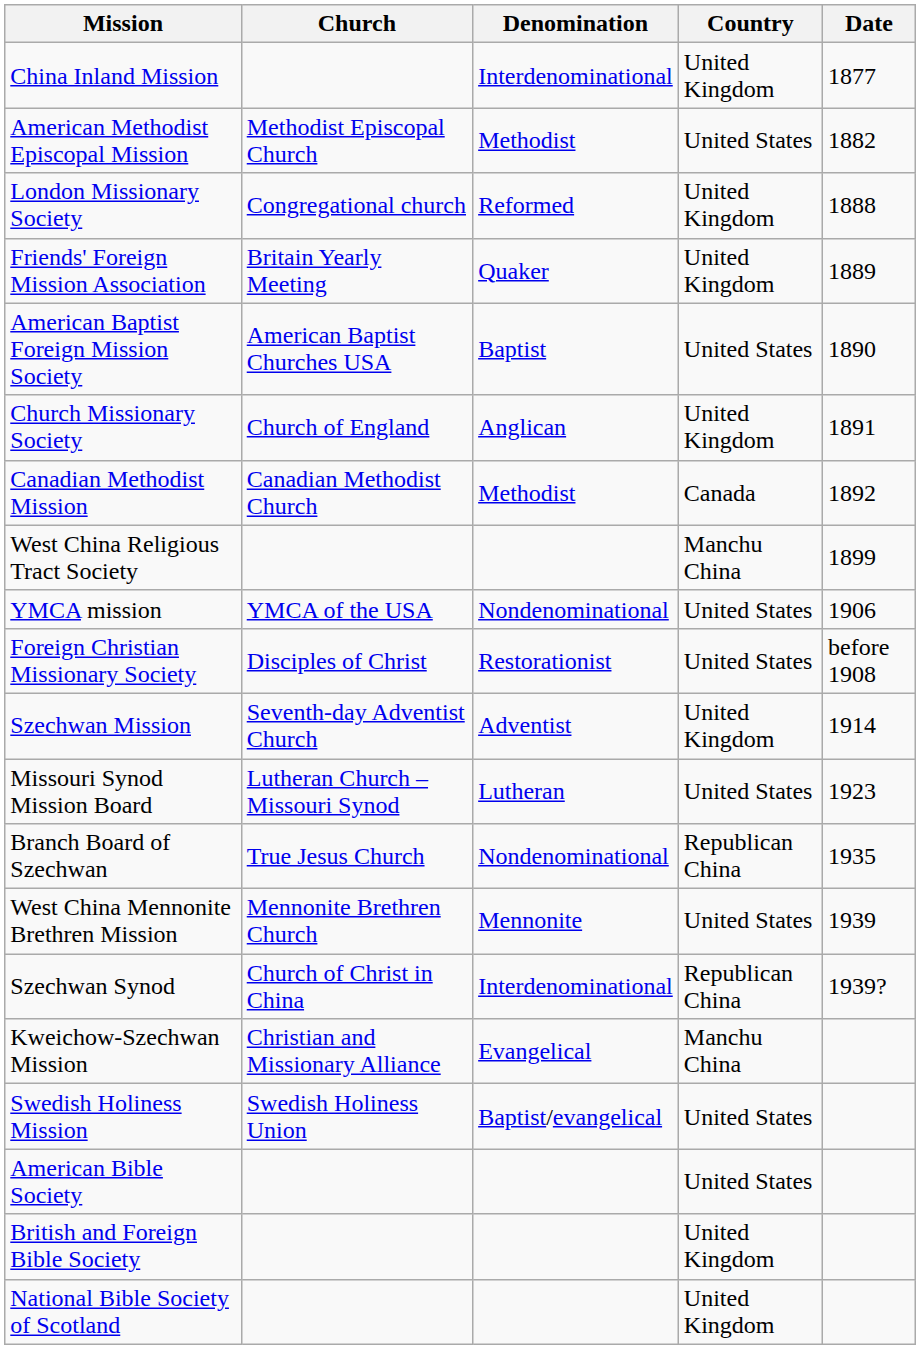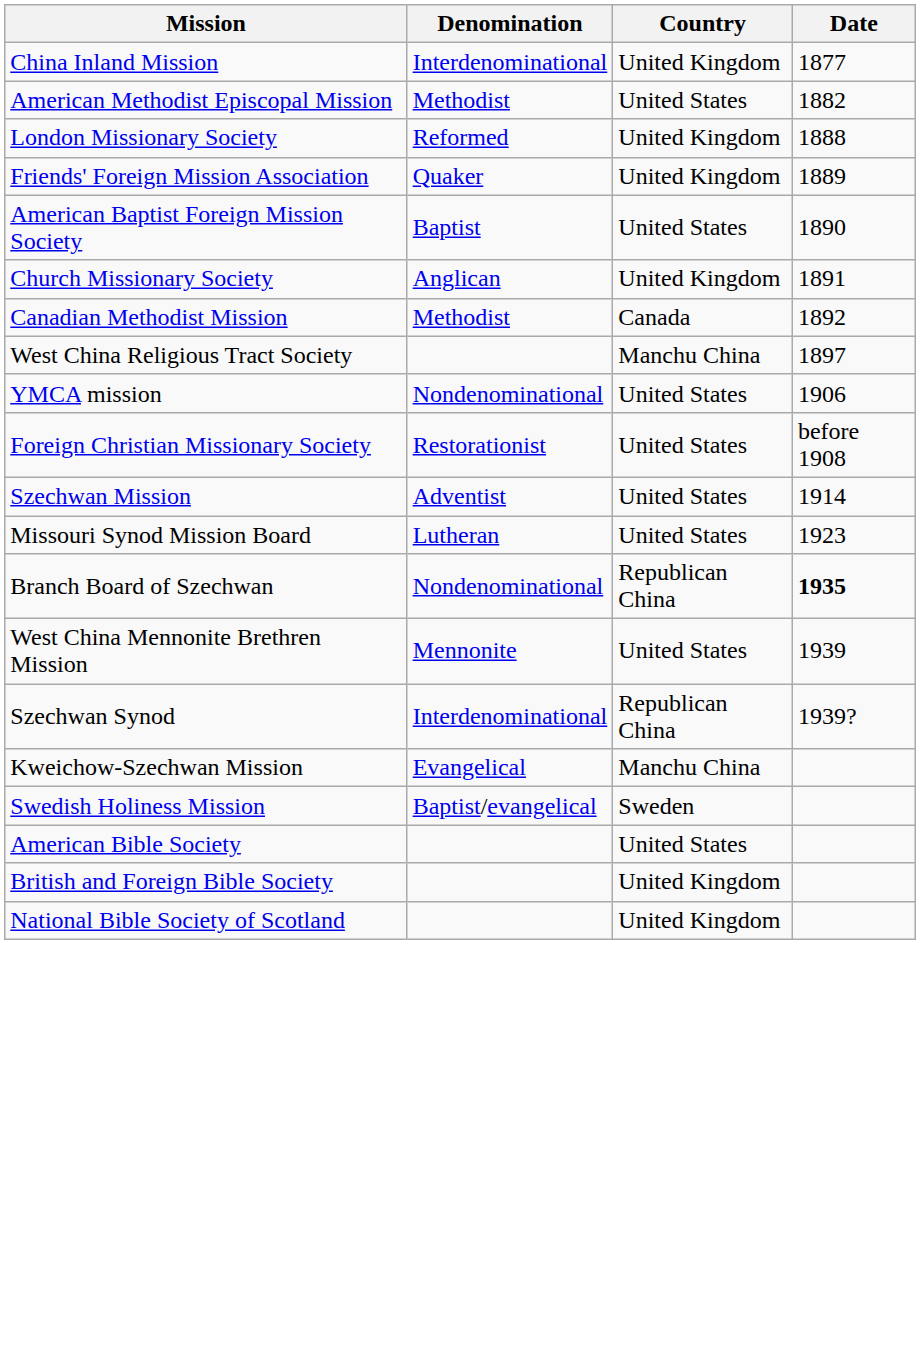 <table class="wikitable">
 <tr>
 <th>Mission</th>
-<th>Church</th>
 <th>Denomination</th>
 <th>Country</th>
 <th>Date</th>
 </tr>
 <tr>
 <td><a href='#'>China Inland Mission</a></td>
-<td></td>
 <td><a href='#'>Interdenominational</a></td>
 <td>United Kingdom</td>
 <td>1877</td>
 </tr>
 <tr>
 <td><a href='#'>American Methodist Episcopal Mission</a></td>
-<td><a href='#'>Methodist Episcopal Church</a></td>
 <td><a href='#'>Methodist</a></td>
 <td>United States</td>
 <td>1882</td>
 </tr>
 <tr>
 <td><a href='#'>London Missionary Society</a></td>
-<td><a href='#'>Congregational church</a></td>
 <td><a href='#'>Reformed</a></td>
 <td>United Kingdom</td>
 <td>1888</td>
 </tr>
 <tr>
 <td><a href='#'>Friends' Foreign Mission Association</a></td>
-<td><a href='#'>Britain Yearly Meeting</a></td>
 <td><a href='#'>Quaker</a></td>
 <td>United Kingdom</td>
 <td>1889</td>
 </tr>
 <tr>
 <td><a href='#'>American Baptist Foreign Mission Society</a></td>
-<td><a href='#'>American Baptist Churches USA</a></td>
 <td><a href='#'>Baptist</a></td>
 <td>United States</td>
 <td>1890</td>
 </tr>
 <tr>
 <td><a href='#'>Church Missionary Society</a></td>
-<td><a href='#'>Church of England</a></td>
 <td><a href='#'>Anglican</a></td>
 <td>United Kingdom</td>
 <td>1891</td>
 </tr>
 <tr>
 <td><a href='#'>Canadian Methodist Mission</a></td>
-<td><a href='#'>Canadian Methodist Church</a></td>
 <td><a href='#'>Methodist</a></td>
 <td>Canada</td>
 <td>1892</td>
 </tr>
 <tr>
 <td>West China Religious Tract Society</td>
 <td></td>
-<td></td>
 <td>Manchu China</td>
-<td>1899</td>
+<td>1897</td>
 </tr>
 <tr>
 <td><a href='#'>YMCA</a> mission</td>
-<td><a href='#'>YMCA of the USA</a></td>
 <td><a href='#'>Nondenominational</a></td>
 <td>United States</td>
 <td>1906</td>
 </tr>
 <tr>
 <td><a href='#'>Foreign Christian Missionary Society</a></td>
-<td><a href='#'>Disciples of Christ</a></td>
 <td><a href='#'>Restorationist</a></td>
 <td>United States</td>
 <td>before 1908</td>
 </tr>
 <tr>
 <td><a href='#'>Szechwan Mission</a></td>
-<td><a href='#'>Seventh-day Adventist Church</a></td>
 <td><a href='#'>Adventist</a></td>
-<td>United Kingdom</td>
+<td>United States</td>
 <td>1914</td>
 </tr>
 <tr>
 <td>Missouri Synod Mission Board</td>
-<td><a href='#'>Lutheran Church – Missouri Synod</a></td>
 <td><a href='#'>Lutheran</a></td>
 <td>United States</td>
 <td>1923</td>
 </tr>
 <tr>
 <td>Branch Board of Szechwan</td>
-<td><a href='#'>True Jesus Church</a></td>
 <td><a href='#'>Nondenominational</a></td>
 <td>Republican China</td>
-<td>1935</td>
+<td><strong>1935</strong></td>
 </tr>
 <tr>
 <td>West China Mennonite Brethren Mission</td>
-<td><a href='#'>Mennonite Brethren Church</a></td>
 <td><a href='#'>Mennonite</a></td>
 <td>United States</td>
 <td>1939</td>
 </tr>
 <tr>
 <td>Szechwan Synod</td>
-<td><a href='#'>Church of Christ in China</a></td>
 <td><a href='#'>Interdenominational</a></td>
 <td>Republican China</td>
 <td>1939?</td>
 </tr>
 <tr>
 <td>Kweichow-Szechwan Mission</td>
-<td><a href='#'>Christian and Missionary Alliance</a></td>
 <td><a href='#'>Evangelical</a></td>
 <td>Manchu China</td>
 <td></td>
 </tr>
 <tr>
 <td><a href='#'>Swedish Holiness Mission</a></td>
-<td><a href='#'>Swedish Holiness Union</a></td>
 <td><a href='#'>Baptist</a>/<a href='#'>evangelical</a></td>
-<td>United States</td>
+<td>Sweden</td>
 <td></td>
 </tr>
 <tr>
 <td><a href='#'>American Bible Society</a></td>
-<td></td>
 <td></td>
 <td>United States</td>
 <td></td>
 </tr>
 <tr>
 <td><a href='#'>British and Foreign Bible Society</a></td>
 <td></td>
-<td></td>
 <td>United Kingdom</td>
 <td></td>
 </tr>
 <tr>
 <td><a href='#'>National Bible Society of Scotland</a></td>
 <td></td>
-<td></td>
 <td>United Kingdom</td>
 <td></td>
 </tr>
 </table>
